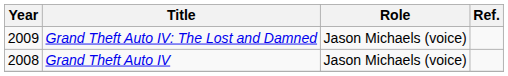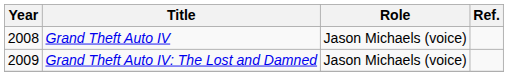 <table class="wikitable">
 <tr>
 <th>Year</th>
 <th>Title</th>
 <th>Role</th>
 <th class=unsortable>Ref.</th>
 </tr>
 <tr>
+<td>2008</td>
+<td><em><a href='#'>Grand Theft Auto IV</a></em></td>
+<td>Jason Michaels (voice)</td>
+<td></td>
+</tr>
+<tr>
 <td>2009</td>
 <td><em><a href='#'>Grand Theft Auto IV: The Lost and Damned</a></em></td>
 <td>Jason Michaels (voice)</td>
 <td></td>
 </tr>
 <tr>
-<td>2008</td>
-<td><em><a href='#'>Grand Theft Auto IV</a></em></td>
-<td>Jason Michaels (voice)</td>
-<td></td>
-</tr>
-<tr>
 </tr>
 </table>
